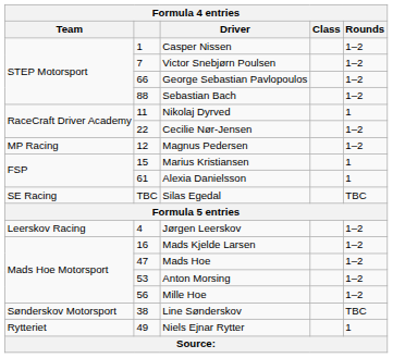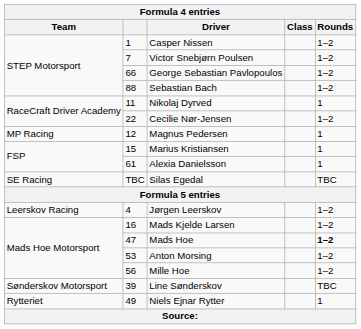 <table class="wikitable" style="font-size: 85%">
 <tr>
 <th colspan=5>Formula 4 entries</th>
 </tr>
 <tr>
 <th>Team</th>
 <th></th>
 <th>Driver</th>
 <th>Class</th>
 <th>Rounds</th>
 </tr>
 <tr>
 <td rowspan=4> STEP Motorsport</td>
 <td>1</td>
 <td> Casper Nissen</td>
 <td style="text-align:center"></td>
 <td>1–2</td>
 </tr>
 <tr>
 <td>7</td>
 <td nowrap> Victor Snebjørn Poulsen</td>
 <td style="text-align:center"></td>
 <td>1–2</td>
 </tr>
 <tr>
 <td>66</td>
 <td> George Sebastian Pavlopoulos</td>
 <td style="text-align:center"></td>
 <td>1–2</td>
 </tr>
 <tr>
 <td>88</td>
 <td> Sebastian Bach</td>
 <td></td>
 <td>1–2</td>
 </tr>
 <tr>
 <td rowspan=2 nowrap> RaceCraft Driver Academy</td>
 <td>11</td>
 <td> Nikolaj Dyrved </td>
 <td style="text-align:center"></td>
 <td>1</td>
 </tr>
 <tr>
 <td>22</td>
 <td> Cecilie Nør-Jensen</td>
 <td style="text-align:center"></td>
 <td>1–2</td>
 </tr>
 <tr>
 <td> MP Racing</td>
 <td>12</td>
 <td> Magnus Pedersen</td>
 <td></td>
-<td>1–2</td>
+<td>1</td>
 </tr>
 <tr>
 <td rowspan=2> FSP</td>
 <td>15</td>
 <td> Marius Kristiansen</td>
 <td></td>
 <td>1</td>
 </tr>
 <tr>
 <td>61</td>
 <td> Alexia Danielsson</td>
 <td></td>
 <td>1</td>
 </tr>
 <tr>
 <td> SE Racing</td>
 <td>TBC</td>
 <td> Silas Egedal</td>
 <td style="text-align:center"></td>
 <td>TBC</td>
 </tr>
 <tr>
 <th colspan=5>Formula 5 entries</th>
 </tr>
 <tr>
 <td> Leerskov Racing</td>
 <td>4</td>
 <td> Jørgen Leerskov</td>
 <td></td>
 <td>1–2</td>
 </tr>
 <tr>
 <td rowspan=4> Mads Hoe Motorsport</td>
 <td>16</td>
 <td> Mads Kjelde Larsen</td>
 <td></td>
 <td>1–2</td>
 </tr>
 <tr>
 <td>47</td>
 <td> Mads Hoe</td>
 <td></td>
-<td>1–2</td>
+<td><strong>1–2</strong></td>
 </tr>
 <tr>
 <td>53</td>
 <td> Anton Morsing</td>
 <td style="text-align:center"></td>
 <td>1–2</td>
 </tr>
 <tr>
 <td>56</td>
 <td> Mille Hoe</td>
 <td></td>
 <td>1–2</td>
 </tr>
 <tr>
 <td> Sønderskov Motorsport</td>
-<td>38</td>
+<td>39</td>
 <td> Line Sønderskov</td>
 <td></td>
 <td>TBC</td>
 </tr>
 <tr>
 <td> Rytteriet</td>
 <td>49</td>
 <td> Niels Ejnar Rytter</td>
 <td></td>
 <td>1</td>
 </tr>
 <tr>
 <th colspan="5">Source:</th>
 </tr>
 </table>
